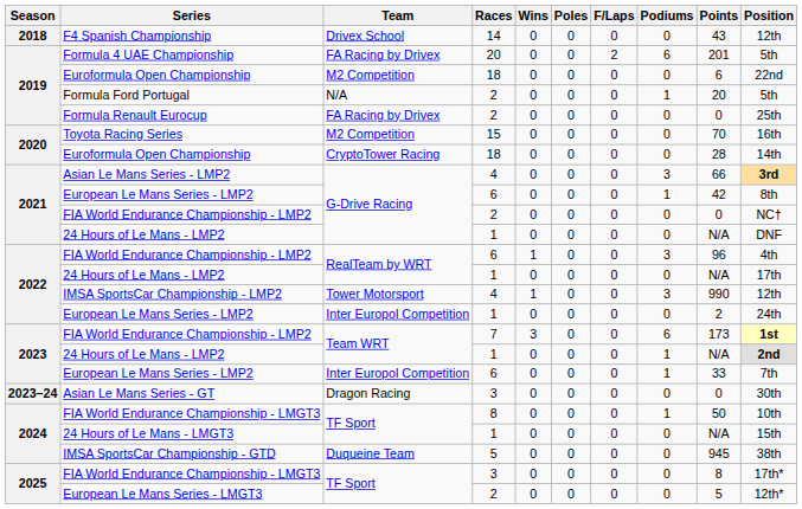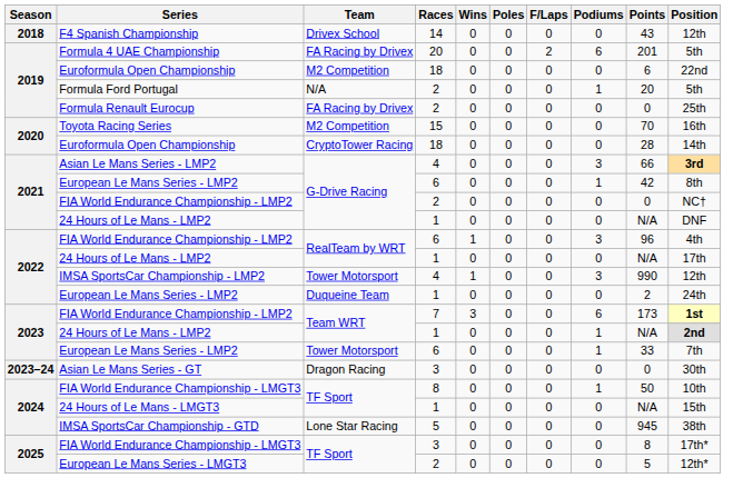 <table class="wikitable" style="font-size: 90%; text-align:center">
 <tr>
 <th>Season</th>
 <th>Series</th>
 <th>Team</th>
 <th>Races</th>
 <th>Wins</th>
 <th>Poles</th>
 <th>F/Laps</th>
 <th>Podiums</th>
 <th>Points</th>
 <th>Position</th>
 </tr>
 <tr>
 <th>2018</th>
 <td align=left><a href='#'>F4 Spanish Championship</a></td>
 <td align=left><a href='#'>Drivex School</a></td>
 <td>14</td>
 <td>0</td>
 <td>0</td>
 <td>0</td>
 <td>0</td>
 <td>43</td>
 <td>12th</td>
 </tr>
 <tr>
 <th rowspan="4">2019</th>
 <td align="left"><a href='#'>Formula 4 UAE Championship</a></td>
 <td align=left><a href='#'>FA Racing by Drivex</a></td>
 <td>20</td>
 <td>0</td>
 <td>0</td>
 <td>2</td>
 <td>6</td>
 <td>201</td>
 <td>5th</td>
 </tr>
 <tr>
 <td align="left"><a href='#'>Euroformula Open Championship</a></td>
 <td align="left"><a href='#'>M2 Competition</a></td>
 <td>18</td>
 <td>0</td>
 <td>0</td>
 <td>0</td>
 <td>0</td>
 <td>6</td>
 <td>22nd</td>
 </tr>
 <tr>
 <td align=left>Formula Ford Portugal</td>
 <td align=left>N/A</td>
 <td>2</td>
 <td>0</td>
 <td>0</td>
 <td>0</td>
 <td>1</td>
 <td>20</td>
 <td>5th</td>
 </tr>
 <tr>
 <td align=left><a href='#'>Formula Renault Eurocup</a></td>
 <td align=left><a href='#'>FA Racing by Drivex</a></td>
 <td>2</td>
 <td>0</td>
 <td>0</td>
 <td>0</td>
 <td>0</td>
 <td>0</td>
 <td>25th</td>
 </tr>
 <tr>
 <th rowspan="2">2020</th>
 <td align="left"><a href='#'>Toyota Racing Series</a></td>
 <td align="left"><a href='#'>M2 Competition</a></td>
 <td>15</td>
 <td>0</td>
 <td>0</td>
 <td>0</td>
 <td>0</td>
 <td>70</td>
 <td>16th</td>
 </tr>
 <tr>
 <td align="left"><a href='#'>Euroformula Open Championship</a></td>
 <td align="left"><a href='#'>CryptoTower Racing</a></td>
 <td>18</td>
 <td>0</td>
 <td>0</td>
 <td>0</td>
 <td>0</td>
 <td>28</td>
 <td>14th</td>
 </tr>
 <tr>
 <th rowspan="4">2021</th>
 <td align="left"><a href='#'>Asian Le Mans Series - LMP2</a></td>
 <td rowspan="4" align=left><a href='#'>G-Drive Racing</a></td>
 <td>4</td>
 <td>0</td>
 <td>0</td>
 <td>0</td>
 <td>3</td>
 <td>66</td>
 <td style="background:#FFDF9F;"><strong>3rd</strong></td>
 </tr>
 <tr>
 <td align="left"><a href='#'>European Le Mans Series - LMP2</a></td>
 <td>6</td>
 <td>0</td>
 <td>0</td>
 <td>0</td>
 <td>1</td>
 <td>42</td>
 <td>8th</td>
 </tr>
 <tr>
 <td align=left><a href='#'>FIA World Endurance Championship - LMP2</a></td>
 <td>2</td>
 <td>0</td>
 <td>0</td>
 <td>0</td>
 <td>0</td>
 <td>0</td>
 <td>NC†</td>
 </tr>
 <tr>
 <td align=left><a href='#'>24 Hours of Le Mans - LMP2</a></td>
 <td>1</td>
 <td>0</td>
 <td>0</td>
 <td>0</td>
 <td>0</td>
 <td>N/A</td>
 <td>DNF</td>
 </tr>
 <tr>
 <th rowspan=4>2022</th>
 <td align=left><a href='#'>FIA World Endurance Championship - LMP2</a></td>
 <td rowspan="2" align="left"><a href='#'>RealTeam by WRT</a></td>
 <td>6</td>
 <td>1</td>
 <td>0</td>
 <td>0</td>
 <td>3</td>
 <td>96</td>
 <td>4th</td>
 </tr>
 <tr>
 <td align=left><a href='#'>24 Hours of Le Mans - LMP2</a></td>
 <td>1</td>
 <td>0</td>
 <td>0</td>
 <td>0</td>
 <td>0</td>
 <td>N/A</td>
 <td>17th</td>
 </tr>
 <tr>
 <td align=left><a href='#'>IMSA SportsCar Championship - LMP2</a></td>
 <td align=left><a href='#'>Tower Motorsport</a></td>
 <td>4</td>
 <td>1</td>
 <td>0</td>
 <td>0</td>
 <td>3</td>
 <td>990</td>
 <td>12th</td>
 </tr>
 <tr>
 <td align=left><a href='#'>European Le Mans Series - LMP2</a></td>
-<td align=left><a href='#'>Inter Europol Competition</a></td>
+<td align=left><a href='#'>Duqueine Team</a></td>
 <td>1</td>
 <td>0</td>
 <td>0</td>
 <td>0</td>
 <td>0</td>
 <td>2</td>
 <td>24th</td>
 </tr>
 <tr>
 <th rowspan="3">2023</th>
 <td align=left><a href='#'>FIA World Endurance Championship - LMP2</a></td>
 <td rowspan=2 align=left><a href='#'>Team WRT</a></td>
 <td>7</td>
 <td>3</td>
 <td>0</td>
 <td>0</td>
 <td>6</td>
 <td>173</td>
 <td style="background:#FFFFBF;"><strong>1st</strong></td>
 </tr>
 <tr>
 <td align=left><a href='#'>24 Hours of Le Mans - LMP2</a></td>
 <td>1</td>
 <td>0</td>
 <td>0</td>
 <td>0</td>
 <td>1</td>
 <td>N/A</td>
 <td style="background:#DFDFDF;"><strong>2nd</strong></td>
 </tr>
 <tr>
 <td align=left><a href='#'>European Le Mans Series - LMP2</a></td>
-<td align=left><a href='#'>Inter Europol Competition</a></td>
+<td align=left><a href='#'>Tower Motorsport</a></td>
 <td>6</td>
 <td>0</td>
 <td>0</td>
 <td>0</td>
 <td>1</td>
 <td>33</td>
 <td>7th</td>
 </tr>
 <tr>
 <th>2023–24</th>
 <td align=left><a href='#'>Asian Le Mans Series - GT</a></td>
 <td align=left>Dragon Racing</td>
 <td>3</td>
 <td>0</td>
 <td>0</td>
 <td>0</td>
 <td>0</td>
 <td>0</td>
 <td>30th</td>
 </tr>
 <tr>
 <th rowspan=3>2024</th>
 <td align=left><a href='#'>FIA World Endurance Championship - LMGT3</a></td>
 <td align=left rowspan="2"><a href='#'>TF Sport</a></td>
 <td>8</td>
 <td>0</td>
 <td>0</td>
 <td>0</td>
 <td>1</td>
 <td>50</td>
 <td>10th</td>
 </tr>
 <tr>
 <td align=left><a href='#'>24 Hours of Le Mans - LMGT3</a></td>
 <td>1</td>
 <td>0</td>
 <td>0</td>
 <td>0</td>
 <td>0</td>
 <td>N/A</td>
 <td>15th</td>
 </tr>
 <tr>
 <td align=left><a href='#'>IMSA SportsCar Championship - GTD</a></td>
-<td align=left><a href='#'>Duqueine Team</a></td>
+<td align=left>Lone Star Racing</td>
 <td>5</td>
 <td>0</td>
 <td>0</td>
 <td>0</td>
 <td>0</td>
 <td>945</td>
 <td>38th</td>
 </tr>
 <tr>
 <th rowspan="2">2025</th>
 <td align=left><a href='#'>FIA World Endurance Championship - LMGT3</a></td>
 <td rowspan="2" align="left"><a href='#'>TF Sport</a></td>
 <td>3</td>
 <td>0</td>
 <td>0</td>
 <td>0</td>
 <td>0</td>
 <td>8</td>
 <td>17th*</td>
 </tr>
 <tr>
 <td align=left><a href='#'>European Le Mans Series - LMGT3</a></td>
 <td>2</td>
 <td>0</td>
 <td>0</td>
 <td>0</td>
 <td>0</td>
 <td>5</td>
 <td>12th*</td>
 </tr>
 </table>
